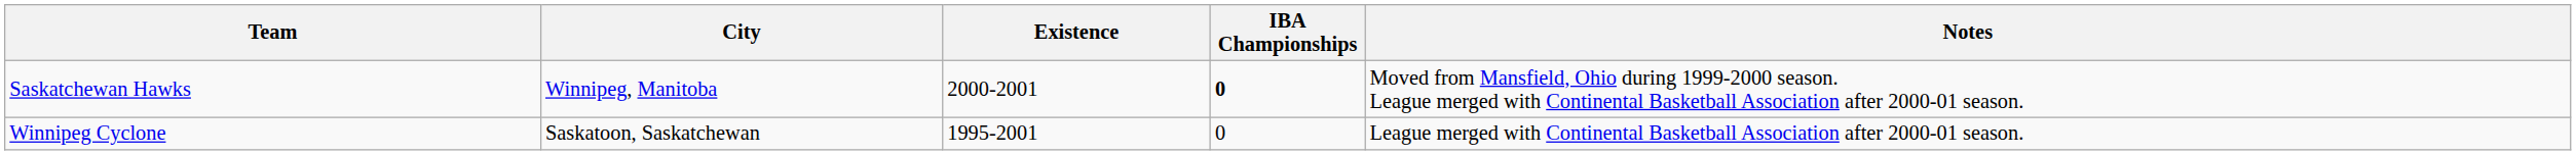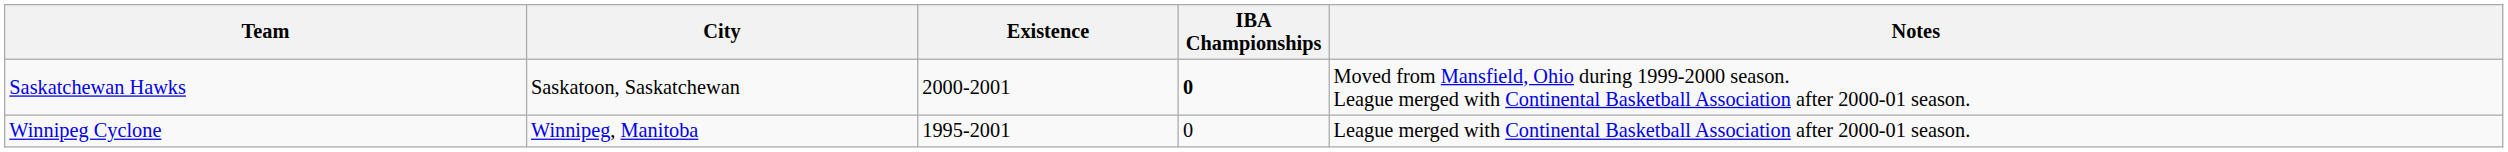 <table class="wikitable">
 <tr>
 <th bgcolor="#DDDDFF" width="20%">Team</th>
 <th bgcolor="#DDDDFF" width="15%">City</th>
 <th bgcolor="#DDDDFF" width="10%">Existence</th>
 <th bgcolor="#DDDDFF" width="5%">IBA Championships</th>
 <th bgcolor="#DDDDFF" width="45%">Notes</th>
 </tr>
 <tr>
 <td><a href='#'>Saskatchewan Hawks</a></td>
-<td><a href='#'>Winnipeg</a>, <a href='#'>Manitoba</a></td>
+<td>Saskatoon, Saskatchewan</td>
 <td>2000-2001</td>
 <td><strong>0</strong></td>
 <td>Moved from <a href='#'>Mansfield, Ohio</a> during 1999-2000 season.<br>League merged with <a href='#'>Continental Basketball Association</a> after 2000-01 season.</td>
 </tr>
 <tr>
 <td><a href='#'>Winnipeg Cyclone</a></td>
-<td>Saskatoon, Saskatchewan</td>
+<td><a href='#'>Winnipeg</a>, <a href='#'>Manitoba</a></td>
 <td>1995-2001</td>
 <td>0</td>
 <td>League merged with <a href='#'>Continental Basketball Association</a> after 2000-01 season.</td>
 </tr>
 </table>
